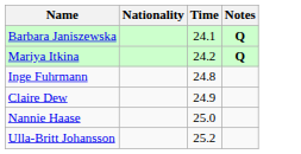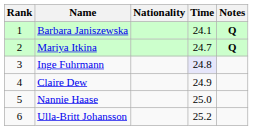 <table class="wikitable sortable" style="text-align:center">
 <tr>
+<th>Rank</th>
 <th>Name</th>
 <th>Nationality</th>
 <th>Time</th>
 <th>Notes</th>
 </tr>
 <tr bgcolor=ccffcc>
+<td>1</td>
 <td align=left><a href='#'>Barbara Janiszewska</a></td>
 <td align=left></td>
 <td>24.1</td>
 <td><strong>Q</strong></td>
 </tr>
 <tr bgcolor=ccffcc>
+<td>2</td>
 <td align=left><a href='#'>Mariya Itkina</a></td>
 <td align=left></td>
-<td>24.2</td>
+<td>24.7</td>
 <td><strong>Q</strong></td>
 </tr>
 <tr>
+<td>3</td>
 <td align=left><a href='#'>Inge Fuhrmann</a></td>
 <td align=left></td>
-<td>24.8</td>
+<td style="background: lavender;">24.8</td>
 <td></td>
 </tr>
 <tr>
+<td>4</td>
 <td align=left><a href='#'>Claire Dew</a></td>
 <td align=left></td>
 <td>24.9</td>
 <td></td>
 </tr>
 <tr>
+<td>5</td>
 <td align=left><a href='#'>Nannie Haase</a></td>
 <td align=left></td>
 <td>25.0</td>
 <td></td>
 </tr>
 <tr>
+<td>6</td>
 <td align=left><a href='#'>Ulla-Britt Johansson</a></td>
 <td align=left></td>
 <td>25.2</td>
 <td></td>
 </tr>
 </table>
